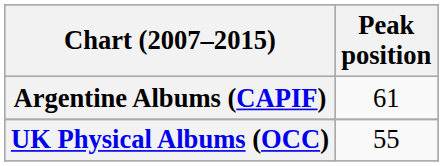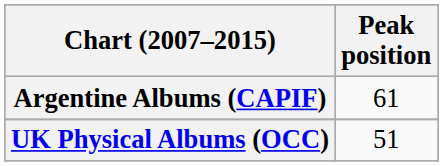 <table class="wikitable sortable plainrowheaders" style="text-align:center">
 <tr>
 <th scope="col">Chart (2007–2015)</th>
 <th scope="col">Peak<br>position</th>
 </tr>
 <tr>
 <th scope="row">Argentine Albums (<a href='#'>CAPIF</a>)</th>
 <td>61</td>
 </tr>
 <tr>
 </tr>
 <tr>
 </tr>
 <tr>
 </tr>
 <tr>
 </tr>
 <tr>
 </tr>
 <tr>
 </tr>
 <tr>
 </tr>
 <tr>
 </tr>
 <tr>
 </tr>
 <tr>
 </tr>
 <tr>
 <th scope="row"><a href='#'>UK Physical Albums</a> (<a href='#'>OCC</a>)</th>
-<td>55</td>
+<td>51</td>
 </tr>
 </table>
